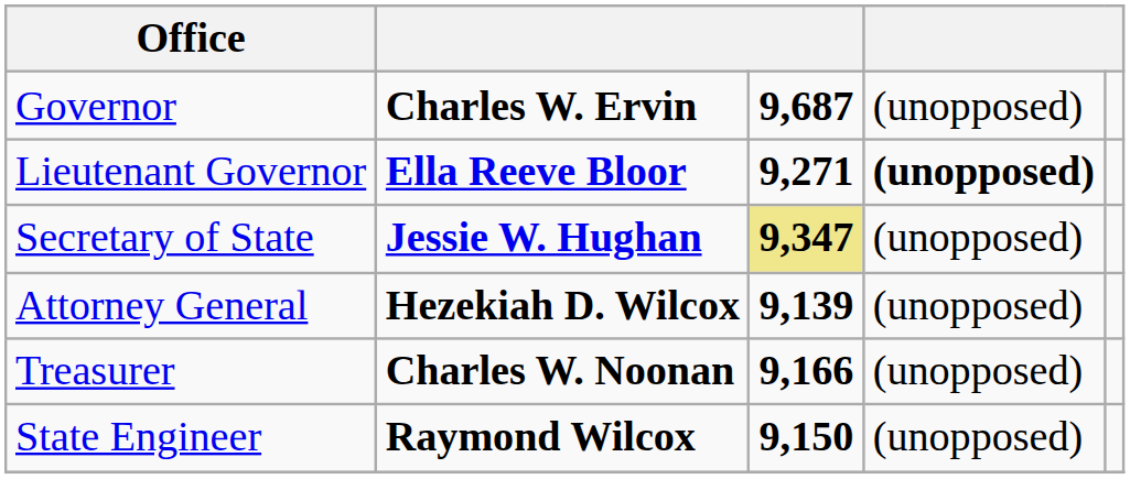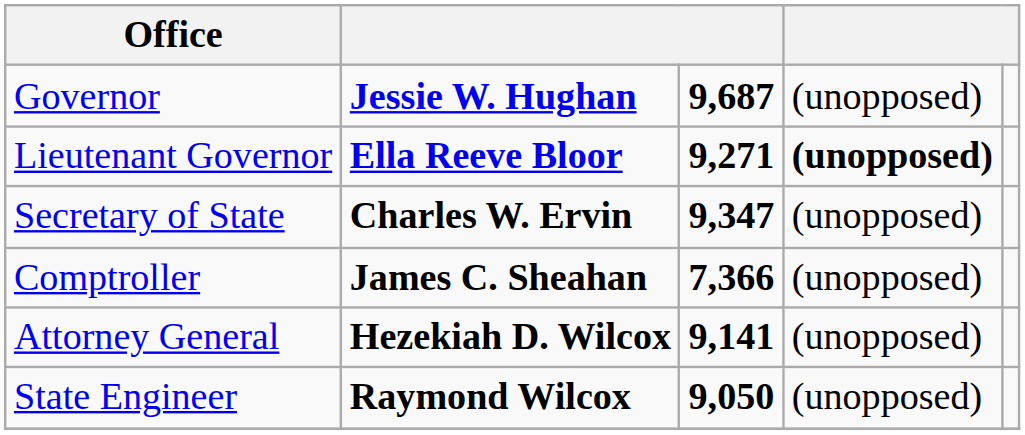 <table class=wikitable>
 <tr bgcolor=lightgrey>
 <th>Office</th>
 <th colspan="2"></th>
 <th colspan="2"></th>
 </tr>
 <tr>
 <td><a href='#'>Governor</a></td>
-<td><strong>Charles W. Ervin</strong></td>
+<td><strong><a href='#'>Jessie W. Hughan</a></strong></td>
 <td align="right"><strong>9,687</strong></td>
 <td>(unopposed)</td>
 <td align="right"></td>
 </tr>
 <tr>
 <td><a href='#'>Lieutenant Governor</a></td>
 <td><strong><a href='#'>Ella Reeve Bloor</a></strong></td>
 <td align="right"><strong>9,271</strong></td>
 <td><strong>(unopposed)</strong></td>
 <td align="right"></td>
 </tr>
 <tr>
 <td><a href='#'>Secretary of State</a></td>
-<td><strong><a href='#'>Jessie W. Hughan</a></strong></td>
-<td align="right" style="background: khaki;"><strong>9,347</strong></td>
+<td><strong>Charles W. Ervin</strong></td>
+<td align="right"><strong>9,347</strong></td>
+<td>(unopposed)</td>
+<td align="right"></td>
+</tr>
+<tr>
+<td><a href='#'>Comptroller</a></td>
+<td><strong>James C. Sheahan</strong></td>
+<td align="right"><strong>7,366</strong></td>
 <td>(unopposed)</td>
 <td align="right"></td>
 </tr>
 <tr>
 <td><a href='#'>Attorney General</a></td>
 <td><strong>Hezekiah D. Wilcox</strong></td>
-<td align="right"><strong>9,139</strong></td>
-<td>(unopposed)</td>
-<td align="right"></td>
-</tr>
-<tr>
-<td><a href='#'>Treasurer</a></td>
-<td><strong>Charles W. Noonan</strong></td>
-<td align="right"><strong>9,166</strong></td>
+<td align="right"><strong>9,141</strong></td>
 <td>(unopposed)</td>
 <td align="right"></td>
 </tr>
 <tr>
 <td><a href='#'>State Engineer</a></td>
 <td><strong>Raymond Wilcox</strong></td>
-<td align="right"><strong>9,150</strong></td>
+<td align="right"><strong>9,050</strong></td>
 <td>(unopposed)</td>
 <td align="right"></td>
 </tr>
 <tr>
 </tr>
 </table>
